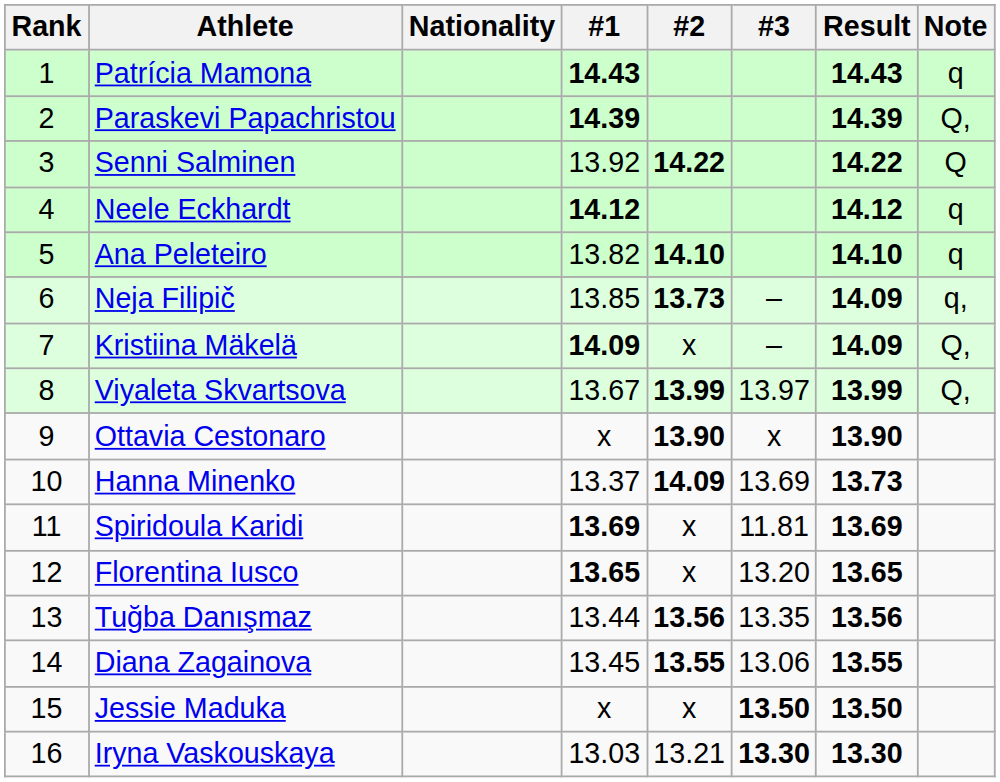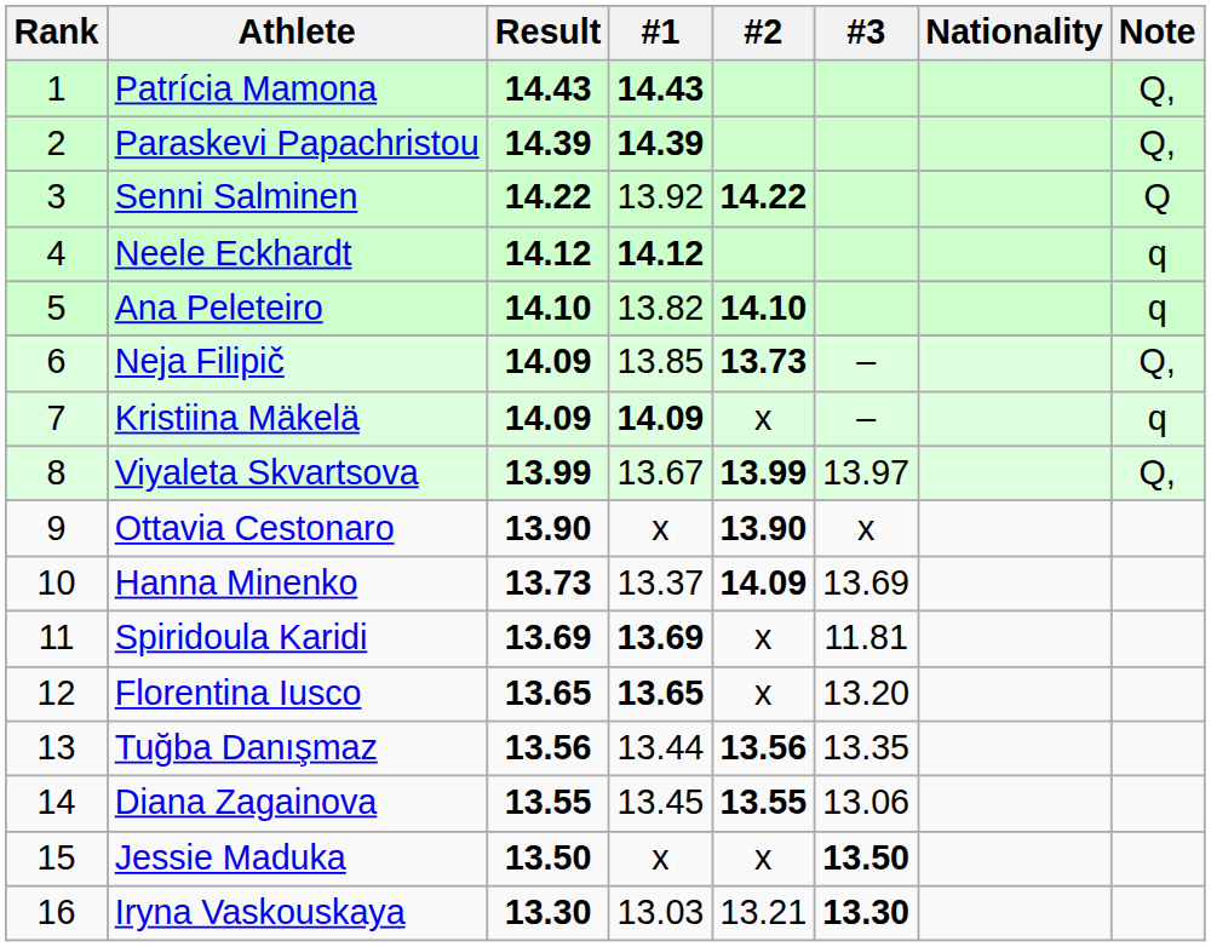 <table class="wikitable sortable" style="text-align:center">
 <tr>
 <th>Rank</th>
 <th>Athlete</th>
-<th>Nationality</th>
+<th>Result</th>
 <th>#1</th>
 <th>#2</th>
 <th>#3</th>
-<th>Result</th>
+<th>Nationality</th>
 <th>Note</th>
 </tr>
 <tr bgcolor=ccffcc>
 <td>1</td>
 <td align=left><a href='#'>Patrícia Mamona</a></td>
-<td align=left></td>
+<td><strong>14.43</strong></td>
 <td><strong>14.43</strong></td>
 <td></td>
 <td></td>
-<td><strong>14.43</strong></td>
-<td>q</td>
+<td align=left></td>
+<td>Q, </td>
 </tr>
 <tr bgcolor=ccffcc>
 <td>2</td>
 <td align=left><a href='#'>Paraskevi Papachristou</a></td>
-<td align=left></td>
+<td><strong>14.39</strong></td>
 <td><strong>14.39</strong></td>
 <td></td>
 <td></td>
-<td><strong>14.39</strong></td>
+<td align=left></td>
 <td>Q, </td>
 </tr>
 <tr bgcolor=ccffcc>
 <td>3</td>
 <td align=left><a href='#'>Senni Salminen</a></td>
-<td align=left></td>
+<td><strong>14.22</strong></td>
 <td>13.92</td>
 <td><strong>14.22</strong></td>
 <td></td>
-<td><strong>14.22</strong></td>
+<td align=left></td>
 <td>Q</td>
 </tr>
 <tr bgcolor=ccffcc>
 <td>4</td>
 <td align=left><a href='#'>Neele Eckhardt</a></td>
-<td align=left></td>
+<td><strong>14.12</strong></td>
 <td><strong>14.12</strong></td>
 <td></td>
 <td></td>
-<td><strong>14.12</strong></td>
+<td align=left></td>
 <td>q</td>
 </tr>
 <tr bgcolor=ccffcc>
 <td>5</td>
 <td align=left><a href='#'>Ana Peleteiro</a></td>
-<td align=left></td>
+<td><strong>14.10</strong></td>
 <td>13.82</td>
 <td><strong>14.10</strong></td>
 <td></td>
-<td><strong>14.10</strong></td>
+<td align=left></td>
 <td>q</td>
 </tr>
 <tr bgcolor=ddffdd>
 <td>6</td>
 <td align=left><a href='#'>Neja Filipič</a></td>
-<td align=left></td>
+<td><strong>14.09</strong></td>
 <td>13.85</td>
 <td><strong>13.73</strong></td>
 <td>–</td>
-<td><strong>14.09</strong></td>
-<td>q, </td>
+<td align=left></td>
+<td>Q, </td>
 </tr>
 <tr bgcolor=ddffdd>
 <td>7</td>
 <td align=left><a href='#'>Kristiina Mäkelä</a></td>
-<td align=left></td>
+<td><strong>14.09</strong></td>
 <td><strong>14.09</strong></td>
 <td>x</td>
 <td>–</td>
-<td><strong>14.09</strong></td>
-<td>Q, </td>
+<td align=left></td>
+<td>q</td>
 </tr>
 <tr bgcolor=ddffdd>
 <td>8</td>
 <td align=left><a href='#'>Viyaleta Skvartsova</a></td>
-<td align=left></td>
+<td><strong>13.99</strong></td>
 <td>13.67</td>
 <td><strong>13.99</strong></td>
 <td>13.97</td>
-<td><strong>13.99</strong></td>
+<td align=left></td>
 <td>Q, </td>
 </tr>
 <tr>
 <td>9</td>
 <td align=left><a href='#'>Ottavia Cestonaro</a></td>
-<td align=left></td>
+<td><strong>13.90</strong></td>
 <td>x</td>
 <td><strong>13.90</strong></td>
 <td>x</td>
-<td><strong>13.90</strong></td>
+<td align=left></td>
 <td></td>
 </tr>
 <tr>
 <td>10</td>
 <td align=left><a href='#'>Hanna Minenko</a></td>
-<td align=left></td>
+<td><strong>13.73</strong></td>
 <td>13.37</td>
 <td><strong>14.09</strong></td>
 <td>13.69</td>
-<td><strong>13.73</strong></td>
+<td align=left></td>
 <td></td>
 </tr>
 <tr>
 <td>11</td>
 <td align=left><a href='#'>Spiridoula Karidi</a></td>
-<td align=left></td>
+<td><strong>13.69</strong></td>
 <td><strong>13.69</strong></td>
 <td>x</td>
 <td>11.81</td>
-<td><strong>13.69</strong></td>
+<td align=left></td>
 <td></td>
 </tr>
 <tr>
 <td>12</td>
 <td align=left><a href='#'>Florentina Iusco</a></td>
-<td align=left></td>
+<td><strong>13.65</strong></td>
 <td><strong>13.65</strong></td>
 <td>x</td>
 <td>13.20</td>
-<td><strong>13.65</strong></td>
+<td align=left></td>
 <td></td>
 </tr>
 <tr>
 <td>13</td>
 <td align=left><a href='#'>Tuğba Danışmaz</a></td>
-<td align=left></td>
+<td><strong>13.56</strong></td>
 <td>13.44</td>
 <td><strong>13.56</strong></td>
 <td>13.35</td>
-<td><strong>13.56</strong></td>
+<td align=left></td>
 <td></td>
 </tr>
 <tr>
 <td>14</td>
 <td align=left><a href='#'>Diana Zagainova</a></td>
-<td align=left></td>
+<td><strong>13.55</strong></td>
 <td>13.45</td>
 <td><strong>13.55</strong></td>
 <td>13.06</td>
-<td><strong>13.55</strong></td>
+<td align=left></td>
 <td></td>
 </tr>
 <tr>
 <td>15</td>
 <td align=left><a href='#'>Jessie Maduka</a></td>
-<td align=left></td>
+<td><strong>13.50</strong></td>
 <td>x</td>
 <td>x</td>
 <td><strong>13.50</strong></td>
-<td><strong>13.50</strong></td>
+<td align=left></td>
 <td></td>
 </tr>
 <tr>
 <td>16</td>
 <td align=left><a href='#'>Iryna Vaskouskaya</a></td>
-<td align=left></td>
+<td><strong>13.30</strong></td>
 <td>13.03</td>
 <td>13.21</td>
 <td><strong>13.30</strong></td>
-<td><strong>13.30</strong></td>
+<td align=left></td>
 <td></td>
 </tr>
 </table>
